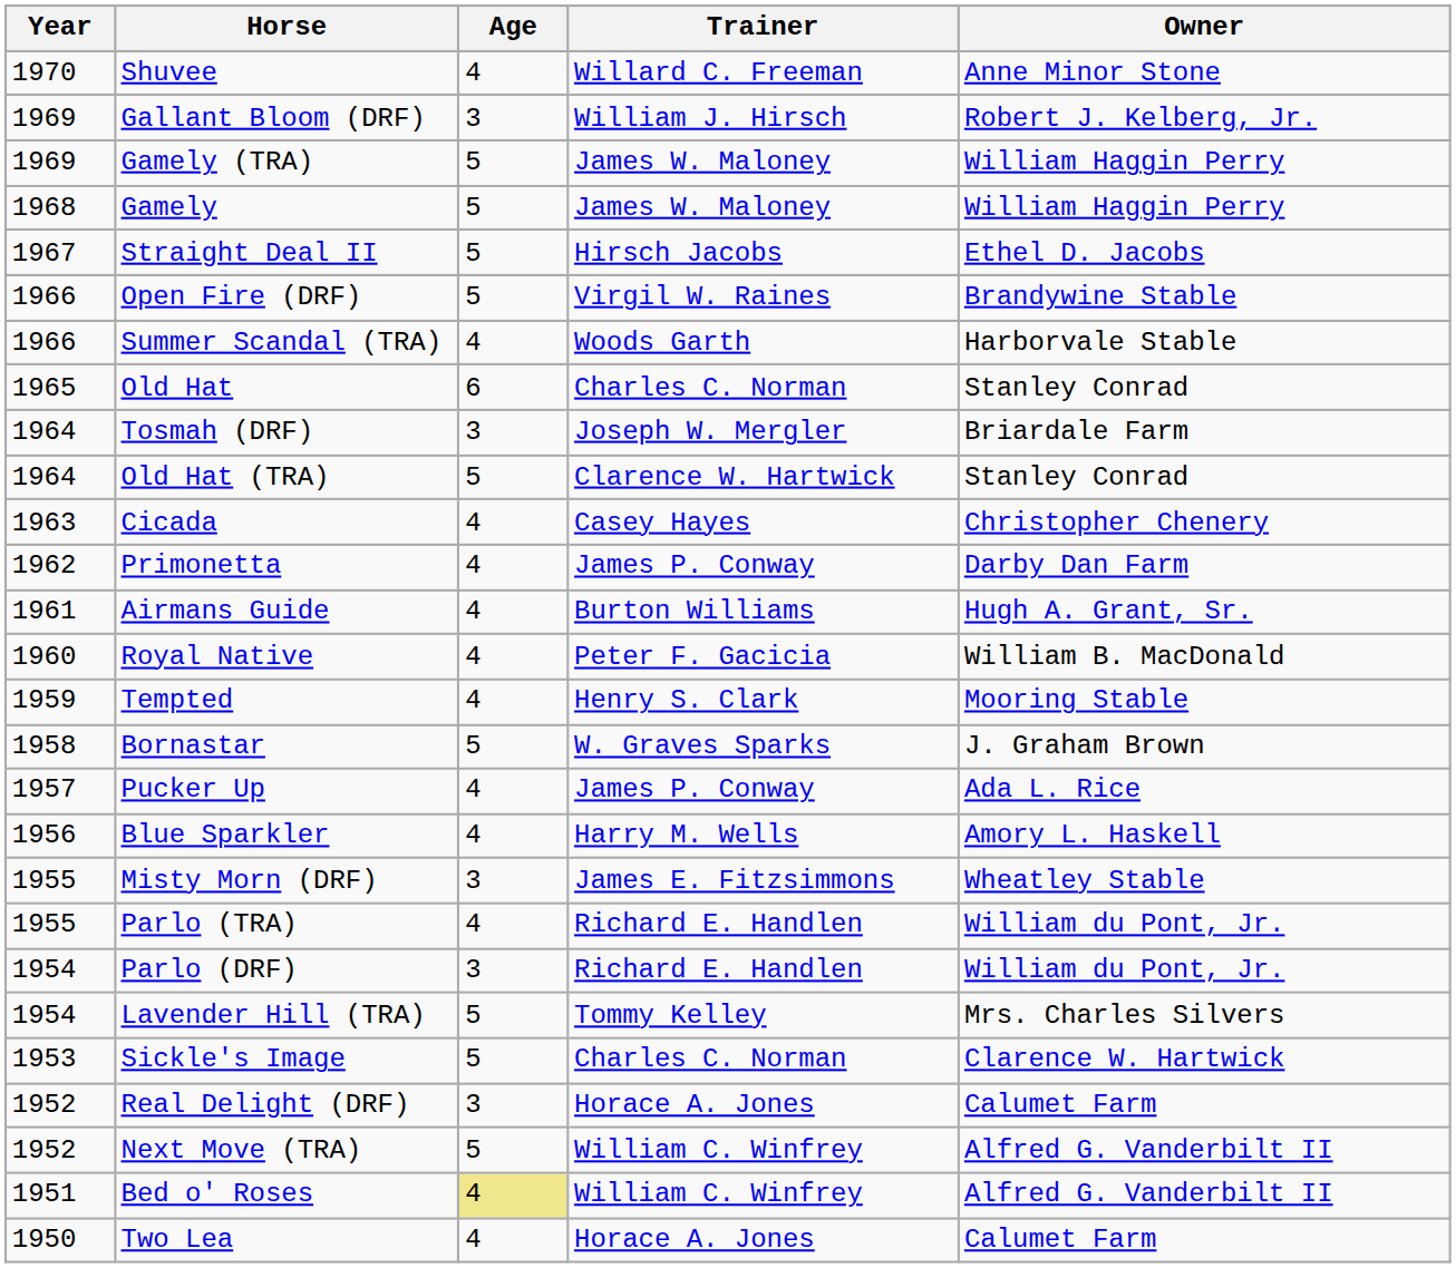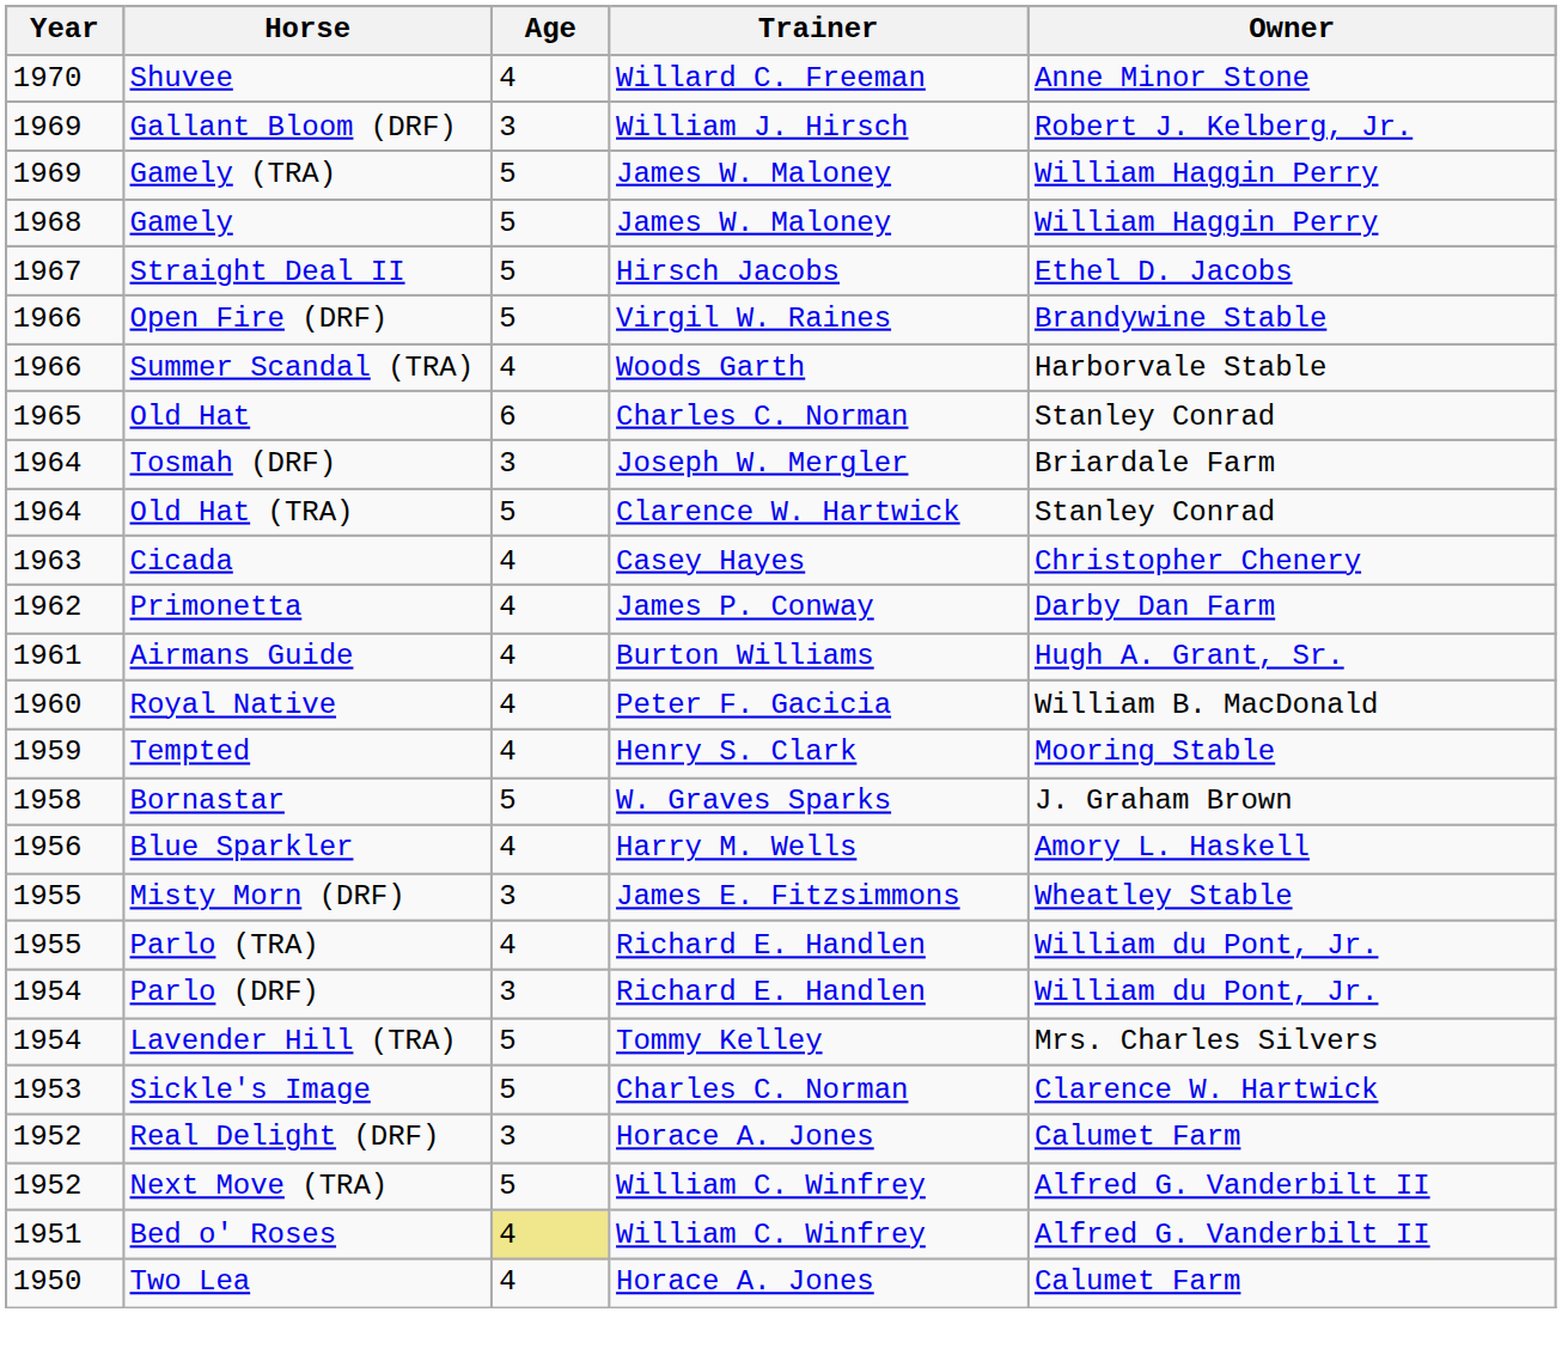 <table class = "wikitable sortable" | border="1" cellpadding="0" style="border-collapse: collapse; font-size:90%">
 <tr style="background:#b94e48; text-align:center;">
 <th style="width:42px;"><strong>Year</strong><br></th>
 <th style="width:145px;"><strong>Horse</strong><br></th>
 <th style="width:42px;"><strong>Age</strong></th>
 <th style="width:165px;"><strong>Trainer</strong><br></th>
 <th style="width:210px;"><strong>Owner</strong><br></th>
 </tr>
 <tr>
 <td>1970</td>
 <td><a href='#'>Shuvee</a></td>
 <td>4</td>
 <td><a href='#'>Willard C. Freeman</a></td>
 <td><a href='#'>Anne Minor Stone</a></td>
 </tr>
 <tr>
 <td>1969</td>
 <td><a href='#'>Gallant Bloom</a> (DRF)</td>
 <td>3</td>
 <td><a href='#'>William J. Hirsch</a></td>
 <td><a href='#'>Robert J. Kelberg, Jr.</a></td>
 </tr>
 <tr>
 <td>1969</td>
 <td><a href='#'>Gamely</a> (TRA)</td>
 <td>5</td>
 <td><a href='#'>James W. Maloney</a></td>
 <td><a href='#'>William Haggin Perry</a></td>
 </tr>
 <tr>
 <td>1968</td>
 <td><a href='#'>Gamely</a></td>
 <td>5</td>
 <td><a href='#'>James W. Maloney</a></td>
 <td><a href='#'>William Haggin Perry</a></td>
 </tr>
 <tr>
 <td>1967</td>
 <td><a href='#'>Straight Deal II</a></td>
 <td>5</td>
 <td><a href='#'>Hirsch Jacobs</a></td>
 <td><a href='#'>Ethel D. Jacobs</a></td>
 </tr>
 <tr>
 <td>1966</td>
 <td><a href='#'>Open Fire</a> (DRF)</td>
 <td>5</td>
 <td><a href='#'>Virgil W. Raines</a></td>
 <td><a href='#'>Brandywine Stable</a></td>
 </tr>
 <tr>
 <td>1966</td>
 <td><a href='#'>Summer Scandal</a> (TRA)</td>
 <td>4</td>
 <td><a href='#'>Woods Garth</a></td>
 <td>Harborvale Stable</td>
 </tr>
 <tr>
 <td>1965</td>
 <td><a href='#'>Old Hat</a></td>
 <td>6</td>
 <td><a href='#'>Charles C. Norman</a></td>
 <td>Stanley Conrad</td>
 </tr>
 <tr>
 <td>1964</td>
 <td><a href='#'>Tosmah</a> (DRF)</td>
 <td>3</td>
 <td><a href='#'>Joseph W. Mergler</a></td>
 <td>Briardale Farm</td>
 </tr>
 <tr>
 <td>1964</td>
 <td><a href='#'>Old Hat</a> (TRA)</td>
 <td>5</td>
 <td><a href='#'>Clarence W. Hartwick</a></td>
 <td>Stanley Conrad</td>
 </tr>
 <tr>
 <td>1963</td>
 <td><a href='#'>Cicada</a></td>
 <td>4</td>
 <td><a href='#'>Casey Hayes</a></td>
 <td><a href='#'>Christopher Chenery</a></td>
 </tr>
 <tr>
 <td>1962</td>
 <td><a href='#'>Primonetta</a></td>
 <td>4</td>
 <td><a href='#'>James P. Conway</a></td>
 <td><a href='#'>Darby Dan Farm</a></td>
 </tr>
 <tr>
 <td>1961</td>
 <td><a href='#'>Airmans Guide</a></td>
 <td>4</td>
 <td><a href='#'>Burton Williams</a></td>
 <td><a href='#'>Hugh A. Grant, Sr.</a></td>
 </tr>
 <tr>
 <td>1960</td>
 <td><a href='#'>Royal Native</a></td>
 <td>4</td>
 <td><a href='#'>Peter F. Gacicia</a></td>
 <td>William B. MacDonald</td>
 </tr>
 <tr>
 <td>1959</td>
 <td><a href='#'>Tempted</a></td>
 <td>4</td>
 <td><a href='#'>Henry S. Clark</a></td>
 <td><a href='#'>Mooring Stable</a></td>
 </tr>
 <tr>
 <td>1958</td>
 <td><a href='#'>Bornastar</a></td>
 <td>5</td>
 <td><a href='#'>W. Graves Sparks</a></td>
 <td>J. Graham Brown</td>
 </tr>
 <tr>
-<td>1957</td>
-<td><a href='#'>Pucker Up</a></td>
-<td>4</td>
-<td><a href='#'>James P. Conway</a></td>
-<td><a href='#'>Ada L. Rice</a></td>
-</tr>
-<tr>
 <td>1956</td>
 <td><a href='#'>Blue Sparkler</a></td>
 <td>4</td>
 <td><a href='#'>Harry M. Wells</a></td>
 <td><a href='#'>Amory L. Haskell</a></td>
 </tr>
 <tr>
 <td>1955</td>
 <td><a href='#'>Misty Morn</a> (DRF)</td>
 <td>3</td>
 <td><a href='#'>James E. Fitzsimmons</a></td>
 <td><a href='#'>Wheatley Stable</a></td>
 </tr>
 <tr>
 <td>1955</td>
 <td><a href='#'>Parlo</a> (TRA)</td>
 <td>4</td>
 <td><a href='#'>Richard E. Handlen</a></td>
 <td><a href='#'>William du Pont, Jr.</a></td>
 </tr>
 <tr>
 <td>1954</td>
 <td><a href='#'>Parlo</a> (DRF)</td>
 <td>3</td>
 <td><a href='#'>Richard E. Handlen</a></td>
 <td><a href='#'>William du Pont, Jr.</a></td>
 </tr>
 <tr>
 <td>1954</td>
 <td><a href='#'>Lavender Hill</a> (TRA)</td>
 <td>5</td>
 <td><a href='#'>Tommy Kelley</a></td>
 <td>Mrs. Charles Silvers</td>
 </tr>
 <tr>
 <td>1953</td>
 <td><a href='#'>Sickle's Image</a></td>
 <td>5</td>
 <td><a href='#'>Charles C. Norman</a></td>
 <td><a href='#'>Clarence W. Hartwick</a></td>
 </tr>
 <tr>
 <td>1952</td>
 <td><a href='#'>Real Delight</a> (DRF)</td>
 <td>3</td>
 <td><a href='#'>Horace A. Jones</a></td>
 <td><a href='#'>Calumet Farm</a></td>
 </tr>
 <tr>
 <td>1952</td>
 <td><a href='#'>Next Move</a> (TRA)</td>
 <td>5</td>
 <td><a href='#'>William C. Winfrey</a></td>
 <td><a href='#'>Alfred G. Vanderbilt II</a></td>
 </tr>
 <tr>
 <td>1951</td>
 <td><a href='#'>Bed o' Roses</a></td>
 <td style="background: khaki;">4</td>
 <td><a href='#'>William C. Winfrey</a></td>
 <td><a href='#'>Alfred G. Vanderbilt II</a></td>
 </tr>
 <tr>
 <td>1950</td>
 <td><a href='#'>Two Lea</a></td>
 <td>4</td>
 <td><a href='#'>Horace A. Jones</a></td>
 <td><a href='#'>Calumet Farm</a></td>
 </tr>
 </table>
